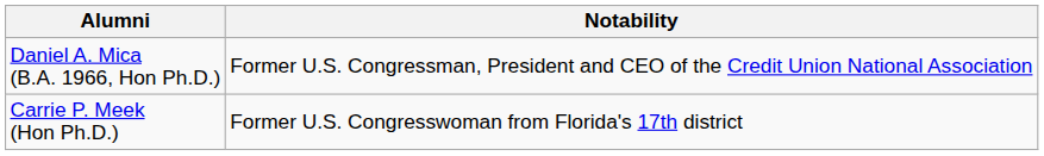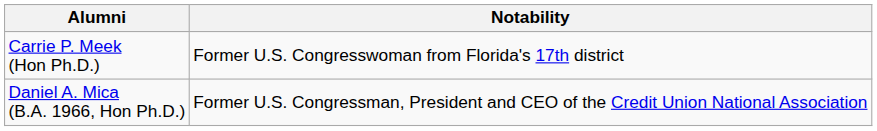 <table class="wikitable">
 <tr>
 <th>Alumni</th>
 <th>Notability</th>
 </tr>
 <tr>
+<td><a href='#'>Carrie P. Meek</a> <br>(Hon Ph.D.)</td>
+<td>Former U.S. Congresswoman from Florida's <a href='#'>17th</a> district</td>
+</tr>
+<tr>
 <td><a href='#'>Daniel A. Mica</a> <br>(B.A. 1966, Hon Ph.D.)</td>
 <td>Former U.S. Congressman, President and CEO of the <a href='#'>Credit Union National Association</a></td>
 </tr>
-<tr>
-<td><a href='#'>Carrie P. Meek</a> <br>(Hon Ph.D.)</td>
-<td>Former U.S. Congresswoman from Florida's <a href='#'>17th</a> district</td>
-</tr>
 </table>
